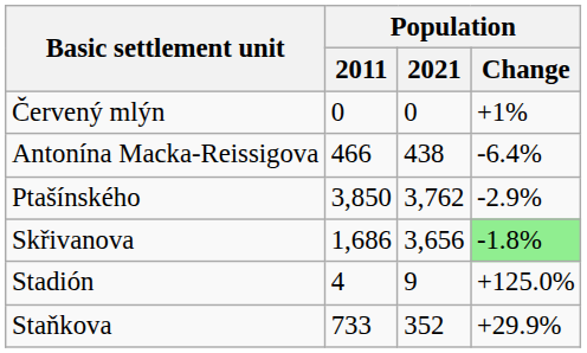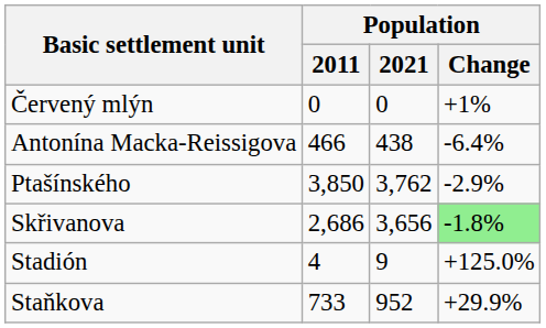 <table class="wikitable sortable">
 <tr>
 <th rowspan=2>Basic settlement unit</th>
 <th colspan=3>Population</th>
 </tr>
 <tr>
 <th>2011</th>
 <th>2021</th>
 <th>Change</th>
 </tr>
 <tr>
 <td>Červený mlýn</td>
 <td>0</td>
 <td>0</td>
 <td>+1%</td>
 </tr>
 <tr>
 <td>Antonína Macka-Reissigova</td>
 <td>466</td>
 <td>438</td>
 <td>-6.4%</td>
 </tr>
 <tr>
 <td>Ptašínského</td>
 <td>3,850</td>
 <td>3,762</td>
 <td>-2.9%</td>
 </tr>
 <tr>
 <td>Skřivanova</td>
-<td>1,686</td>
+<td>2,686</td>
 <td>3,656</td>
 <td style="background: lightgreen;">-1.8%</td>
 </tr>
 <tr>
 <td>Stadión</td>
 <td>4</td>
 <td>9</td>
 <td>+125.0%</td>
 </tr>
 <tr>
 <td>Staňkova</td>
 <td>733</td>
-<td>352</td>
+<td>952</td>
 <td>+29.9%</td>
 </tr>
 </table>
